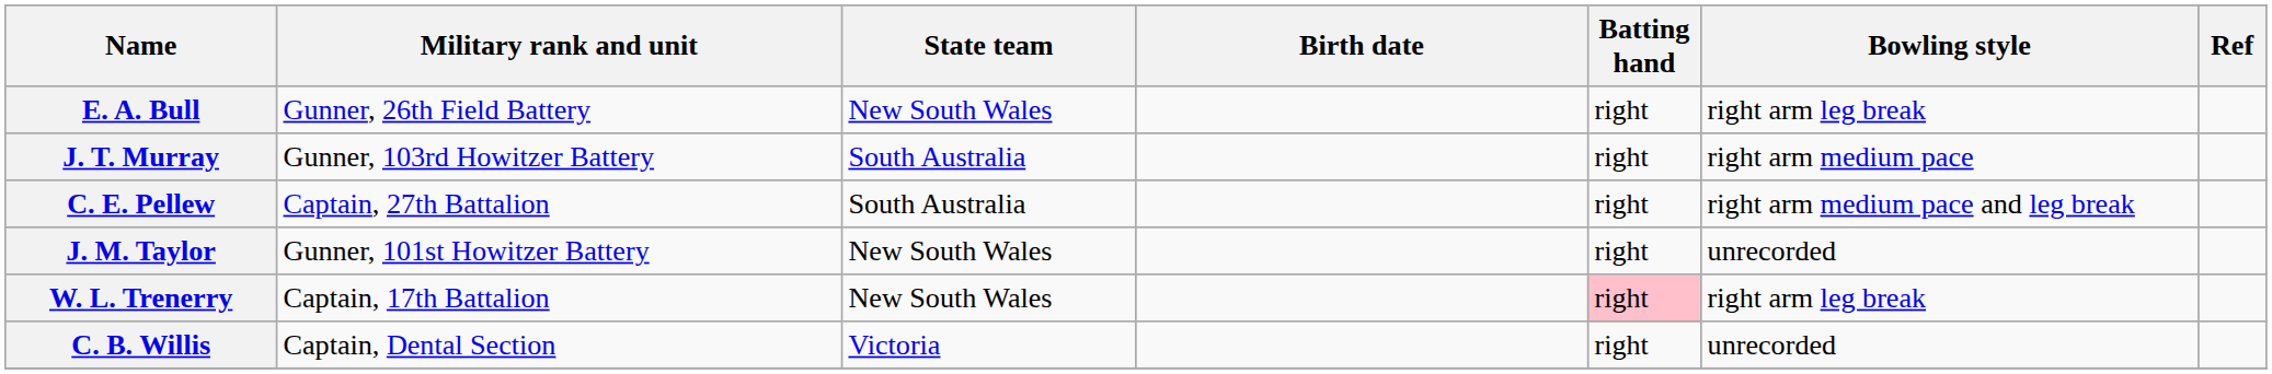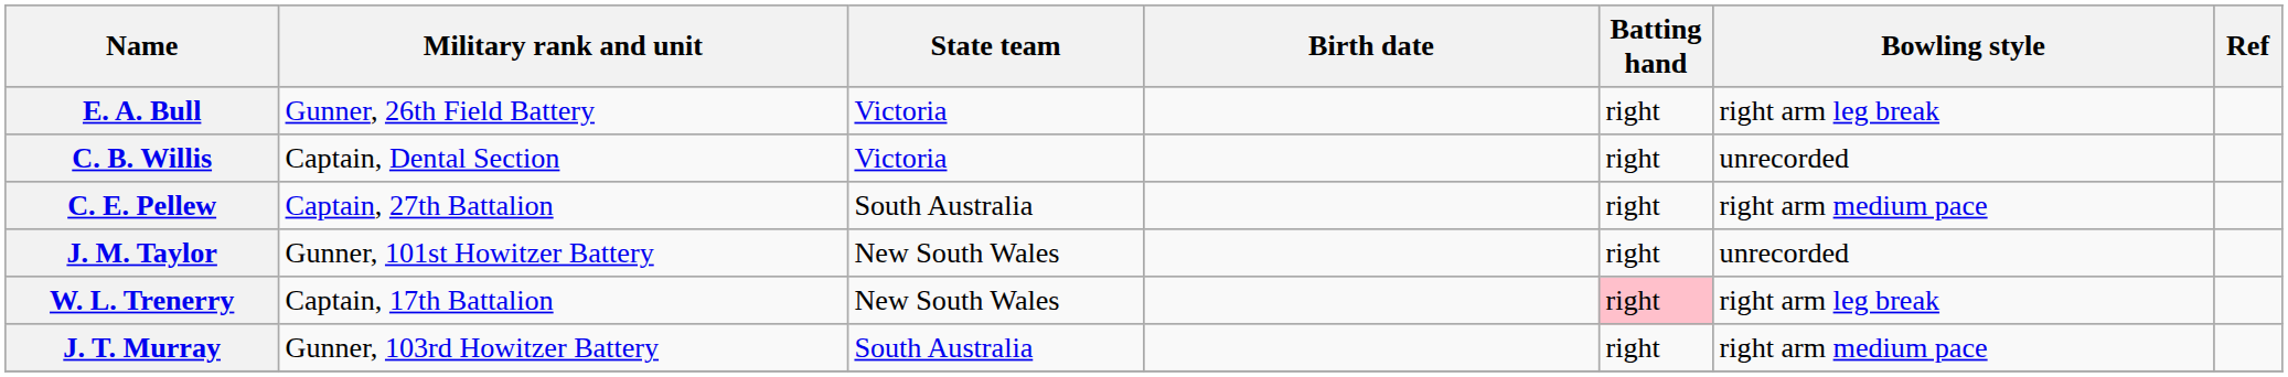 <table class="wikitable plainrowheaders" style="font-size:95%; width:95%;">
 <tr>
 <th scope="col" width="12%">Name</th>
 <th scope="col" width="25%">Military rank and unit</th>
 <th scope="col" width="13%">State team</th>
 <th scope="col" width="20%">Birth date</th>
 <th scope="col" width="5%">Batting hand</th>
 <th scope="col" width="22%">Bowling style</th>
 <th scope="col" width="3%">Ref</th>
 </tr>
 <tr>
 <th scope="row"><a href='#'>E. A. Bull</a></th>
 <td><a href='#'>Gunner</a>, <a href='#'>26th Field Battery</a></td>
-<td><a href='#'>New South Wales</a></td>
+<td><a href='#'>Victoria</a></td>
 <td></td>
 <td>right</td>
 <td>right arm <a href='#'>leg break</a></td>
 <td></td>
 </tr>
 <tr>
-<th scope="row"><a href='#'>J. T. Murray</a></th>
-<td>Gunner, <a href='#'>103rd Howitzer Battery</a></td>
-<td><a href='#'>South Australia</a></td>
+<th scope="row"><a href='#'>C. B. Willis</a></th>
+<td>Captain, <a href='#'>Dental Section</a></td>
+<td><a href='#'>Victoria</a></td>
 <td></td>
 <td>right</td>
-<td>right arm <a href='#'>medium pace</a></td>
+<td>unrecorded</td>
 <td></td>
 </tr>
 <tr>
 <th scope="row"><a href='#'>C. E. Pellew</a></th>
 <td><a href='#'>Captain</a>, <a href='#'>27th Battalion</a></td>
 <td>South Australia</td>
 <td></td>
 <td>right</td>
-<td>right arm <a href='#'>medium pace</a> and <a href='#'>leg break</a></td>
+<td>right arm <a href='#'>medium pace</a></td>
 <td></td>
 </tr>
 <tr>
 <th scope="row"><a href='#'>J. M. Taylor</a></th>
 <td>Gunner, <a href='#'>101st Howitzer Battery</a></td>
 <td>New South Wales</td>
 <td></td>
 <td>right</td>
 <td>unrecorded</td>
 <td></td>
 </tr>
 <tr>
 <th scope="row"><a href='#'>W. L. Trenerry</a></th>
 <td>Captain, <a href='#'>17th Battalion</a></td>
 <td>New South Wales</td>
 <td></td>
 <td style="background: pink;">right</td>
 <td>right arm <a href='#'>leg break</a></td>
 <td></td>
 </tr>
 <tr>
-<th scope="row"><a href='#'>C. B. Willis</a></th>
-<td>Captain, <a href='#'>Dental Section</a></td>
-<td><a href='#'>Victoria</a></td>
+<th scope="row"><a href='#'>J. T. Murray</a></th>
+<td>Gunner, <a href='#'>103rd Howitzer Battery</a></td>
+<td><a href='#'>South Australia</a></td>
 <td></td>
 <td>right</td>
-<td>unrecorded</td>
+<td>right arm <a href='#'>medium pace</a></td>
 <td></td>
 </tr>
 <tr>
 </tr>
 </table>
